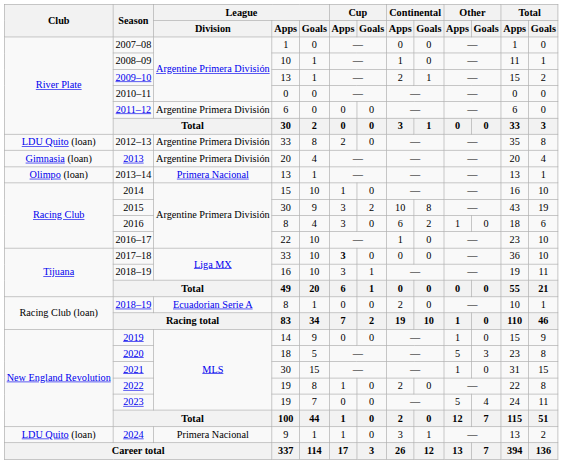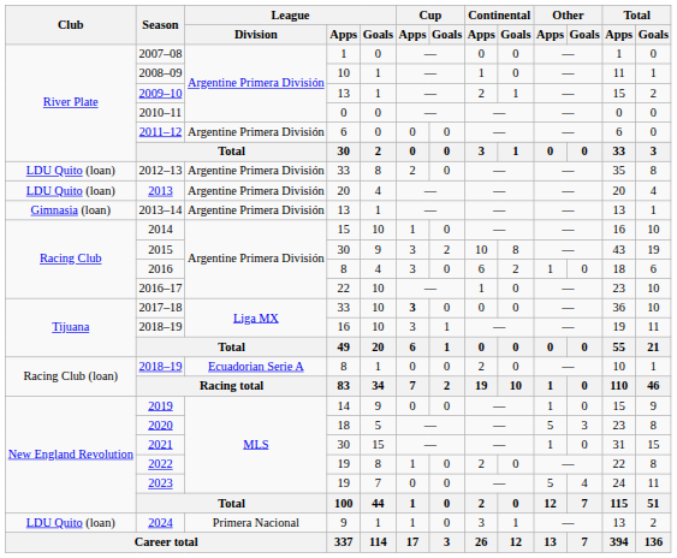 <table class="wikitable" style="text-align:center">
 <tr>
 <th rowspan="2">Club</th>
 <th rowspan="2">Season</th>
 <th colspan="3">League</th>
 <th colspan="2">Cup</th>
 <th colspan="2">Continental</th>
 <th colspan="2">Other</th>
 <th colspan="2">Total</th>
 </tr>
 <tr>
 <th>Division</th>
 <th>Apps</th>
 <th>Goals</th>
 <th>Apps</th>
 <th>Goals</th>
 <th>Apps</th>
 <th>Goals</th>
 <th>Apps</th>
 <th>Goals</th>
 <th>Apps</th>
 <th>Goals</th>
 </tr>
 <tr>
 <td rowspan="6"><a href='#'>River Plate</a></td>
 <td>2007–08 </td>
 <td rowspan="4"><a href='#'>Argentine Primera División</a></td>
 <td>1</td>
 <td>0</td>
 <td colspan="2">—</td>
 <td>0</td>
 <td>0</td>
 <td colspan="2">—</td>
 <td>1</td>
 <td>0</td>
 </tr>
 <tr>
 <td>2008–09</td>
 <td>10</td>
 <td>1</td>
 <td colspan="2">—</td>
 <td>1</td>
 <td>0</td>
 <td colspan="2">—</td>
 <td>11</td>
 <td>1</td>
 </tr>
 <tr>
 <td><a href='#'>2009–10</a></td>
 <td>13</td>
 <td>1</td>
 <td colspan="2">—</td>
 <td>2</td>
 <td>1</td>
 <td colspan="2">—</td>
 <td>15</td>
 <td>2</td>
 </tr>
 <tr>
 <td>2010–11</td>
 <td>0</td>
 <td>0</td>
 <td colspan="2">—</td>
 <td colspan="2">—</td>
 <td colspan="2">—</td>
 <td>0</td>
 <td>0</td>
 </tr>
 <tr>
 <td><a href='#'>2011–12</a></td>
 <td>Argentine Primera División</td>
 <td>6</td>
 <td>0</td>
 <td>0</td>
 <td>0</td>
 <td colspan="2">—</td>
 <td colspan="2">—</td>
 <td>6</td>
 <td>0</td>
 </tr>
 <tr>
 <th colspan="2">Total</th>
 <th>30</th>
 <th>2</th>
 <th>0</th>
 <th>0</th>
 <th>3</th>
 <th>1</th>
 <th>0</th>
 <th>0</th>
 <th>33</th>
 <th>3</th>
 </tr>
 <tr>
 <td><a href='#'>LDU Quito</a> (loan)</td>
 <td>2012–13</td>
 <td>Argentine Primera División</td>
 <td>33</td>
 <td>8</td>
 <td>2</td>
 <td>0</td>
 <td colspan="2">—</td>
 <td colspan="2">—</td>
 <td>35</td>
 <td>8</td>
 </tr>
 <tr>
-<td><a href='#'>Gimnasia</a> (loan)</td>
+<td><a href='#'>LDU Quito</a> (loan)</td>
 <td><a href='#'>2013</a></td>
 <td>Argentine Primera División</td>
 <td>20</td>
 <td>4</td>
 <td colspan="2">—</td>
 <td colspan="2">—</td>
 <td colspan="2">—</td>
 <td>20</td>
 <td>4</td>
 </tr>
 <tr>
-<td><a href='#'>Olimpo</a> (loan)</td>
+<td><a href='#'>Gimnasia</a> (loan)</td>
 <td>2013–14</td>
-<td><a href='#'>Primera Nacional</a></td>
+<td>Argentine Primera División</td>
 <td>13</td>
 <td>1</td>
 <td colspan="2">—</td>
 <td colspan="2">—</td>
 <td colspan="2">—</td>
 <td>13</td>
 <td>1</td>
 </tr>
 <tr>
 <td rowspan="4"><a href='#'>Racing Club</a></td>
 <td>2014</td>
 <td rowspan="4">Argentine Primera División</td>
 <td>15</td>
 <td>10</td>
 <td>1</td>
 <td>0</td>
 <td colspan="2">—</td>
 <td colspan="2">—</td>
 <td>16</td>
 <td>10</td>
 </tr>
 <tr>
 <td>2015</td>
 <td>30</td>
 <td>9</td>
 <td>3</td>
 <td>2</td>
 <td>10</td>
 <td>8</td>
 <td colspan="2">—</td>
 <td>43</td>
 <td>19</td>
 </tr>
 <tr>
 <td>2016</td>
 <td>8</td>
 <td>4</td>
 <td>3</td>
 <td>0</td>
 <td>6</td>
 <td>2</td>
 <td>1</td>
 <td>0</td>
 <td>18</td>
 <td>6</td>
 </tr>
 <tr>
 <td>2016–17</td>
 <td>22</td>
 <td>10</td>
 <td colspan="2">—</td>
 <td>1</td>
 <td>0</td>
 <td colspan="2">—</td>
 <td>23</td>
 <td>10</td>
 </tr>
 <tr>
 <td rowspan="3"><a href='#'>Tijuana</a></td>
 <td>2017–18</td>
 <td rowspan="2"><a href='#'>Liga MX</a></td>
 <td>33</td>
 <td>10</td>
 <td><strong>3</strong></td>
 <td>0</td>
 <td>0</td>
 <td>0</td>
 <td colspan="2">—</td>
 <td>36</td>
 <td>10</td>
 </tr>
 <tr>
 <td>2018–19</td>
 <td>16</td>
 <td>10</td>
 <td>3</td>
 <td>1</td>
 <td colspan="2">—</td>
 <td colspan="2">—</td>
 <td>19</td>
 <td>11</td>
 </tr>
 <tr>
 <th colspan="2">Total</th>
 <th>49</th>
 <th>20</th>
 <th>6</th>
 <th>1</th>
 <th>0</th>
 <th>0</th>
 <th>0</th>
 <th>0</th>
 <th>55</th>
 <th>21</th>
 </tr>
 <tr>
 <td rowspan="2">Racing Club (loan)</td>
 <td><a href='#'>2018–19</a></td>
 <td><a href='#'>Ecuadorian Serie A</a></td>
 <td>8</td>
 <td>1</td>
 <td>0</td>
 <td>0</td>
 <td>2</td>
 <td>0</td>
 <td colspan="2">—</td>
 <td>10</td>
 <td>1</td>
 </tr>
 <tr>
 <th colspan="2">Racing total</th>
 <th>83</th>
 <th>34</th>
 <th>7</th>
 <th>2</th>
 <th>19</th>
 <th>10</th>
 <th>1</th>
 <th>0</th>
 <th>110</th>
 <th>46</th>
 </tr>
 <tr>
 <td rowspan="6"><a href='#'>New England Revolution</a></td>
 <td><a href='#'>2019</a></td>
 <td rowspan="5"><a href='#'>MLS</a></td>
 <td>14</td>
 <td>9</td>
 <td>0</td>
 <td>0</td>
 <td colspan="2">—</td>
 <td>1</td>
 <td>0</td>
 <td>15</td>
 <td>9</td>
 </tr>
 <tr>
 <td><a href='#'>2020</a></td>
 <td>18</td>
 <td>5</td>
 <td colspan="2">—</td>
 <td colspan="2">—</td>
 <td>5</td>
 <td>3</td>
 <td>23</td>
 <td>8</td>
 </tr>
 <tr>
 <td><a href='#'>2021</a></td>
 <td>30</td>
 <td>15</td>
 <td colspan="2">—</td>
 <td colspan="2">—</td>
 <td>1</td>
 <td>0</td>
 <td>31</td>
 <td>15</td>
 </tr>
 <tr>
 <td><a href='#'>2022</a></td>
 <td>19</td>
 <td>8</td>
 <td>1</td>
 <td>0</td>
 <td>2</td>
 <td>0</td>
 <td colspan="2">—</td>
 <td>22</td>
 <td>8</td>
 </tr>
 <tr>
 <td><a href='#'>2023</a></td>
 <td>19</td>
 <td>7</td>
 <td>0</td>
 <td>0</td>
 <td colspan="2">—</td>
 <td>5</td>
 <td>4</td>
 <td>24</td>
 <td>11</td>
 </tr>
 <tr>
 <th colspan="2">Total</th>
 <th>100</th>
 <th>44</th>
 <th>1</th>
 <th>0</th>
 <th>2</th>
 <th>0</th>
 <th>12</th>
 <th>7</th>
 <th>115</th>
 <th>51</th>
 </tr>
 <tr>
 <td><a href='#'>LDU Quito</a> (loan)</td>
 <td><a href='#'>2024</a></td>
 <td>Primera Nacional</td>
 <td>9</td>
 <td>1</td>
 <td>1</td>
 <td>0</td>
 <td>3</td>
 <td>1</td>
 <td colspan="2">—</td>
 <td>13</td>
 <td>2</td>
 </tr>
 <tr>
 <th colspan="3">Career total</th>
 <th>337</th>
 <th>114</th>
 <th>17</th>
 <th>3</th>
 <th>26</th>
 <th>12</th>
 <th>13</th>
 <th>7</th>
 <th>394</th>
 <th>136</th>
 </tr>
 </table>
